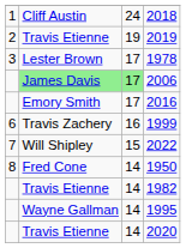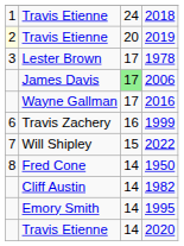 <table class="wikitable">
 <tr>
 </tr>
 <tr>
 <td>1</td>
-<td><a href='#'>Cliff Austin</a></td>
+<td><a href='#'>Travis Etienne</a></td>
 <td>24</td>
 <td><a href='#'>2018</a></td>
 </tr>
 <tr>
-<td>2</td>
+<td style="background: lightyellow;">2</td>
 <td><a href='#'>Travis Etienne</a></td>
-<td>19</td>
+<td>20</td>
 <td><a href='#'>2019</a></td>
 </tr>
 <tr>
 <td>3</td>
 <td><a href='#'>Lester Brown</a></td>
 <td>17</td>
 <td><a href='#'>1978</a></td>
 </tr>
 <tr>
 <td></td>
-<td style="background: lightgreen;"><a href='#'>James Davis</a></td>
+<td><a href='#'>James Davis</a></td>
 <td style="background: lightgreen;">17</td>
 <td><a href='#'>2006</a></td>
 </tr>
 <tr>
 <td></td>
-<td><a href='#'>Emory Smith</a></td>
+<td><a href='#'>Wayne Gallman</a></td>
 <td>17</td>
 <td><a href='#'>2016</a></td>
 </tr>
 <tr>
 <td>6</td>
 <td>Travis Zachery</td>
 <td>16</td>
 <td><a href='#'>1999</a></td>
 </tr>
 <tr>
 <td>7</td>
 <td>Will Shipley</td>
 <td>15</td>
 <td><a href='#'>2022</a></td>
 </tr>
 <tr>
 <td>8</td>
 <td><a href='#'>Fred Cone</a></td>
 <td>14</td>
 <td><a href='#'>1950</a></td>
 </tr>
 <tr>
 <td></td>
-<td><a href='#'>Travis Etienne</a></td>
+<td><a href='#'>Cliff Austin</a></td>
 <td>14</td>
 <td><a href='#'>1982</a></td>
 </tr>
 <tr>
 <td></td>
-<td><a href='#'>Wayne Gallman</a></td>
+<td><a href='#'>Emory Smith</a></td>
 <td>14</td>
 <td><a href='#'>1995</a></td>
 </tr>
 <tr>
 <td></td>
 <td><a href='#'>Travis Etienne</a></td>
 <td>14</td>
 <td><a href='#'>2020</a></td>
 </tr>
 </table>
